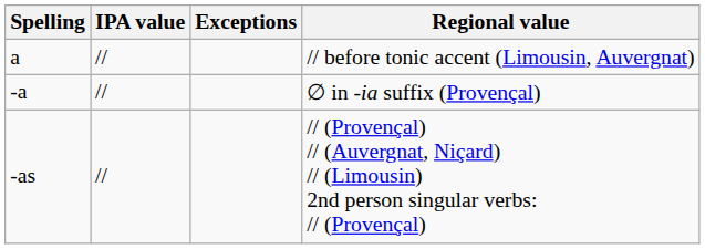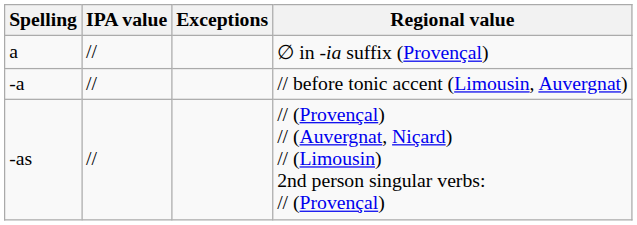 <table class=wikitable>
 <tr>
 <th colspan=2>Spelling</th>
 <th>IPA value</th>
 <th>Exceptions</th>
 <th>Regional value</th>
 </tr>
 <tr>
 <td colspan=2>a</td>
 <td>//</td>
 <td></td>
-<td>// before tonic accent (<a href='#'>Limousin</a>, <a href='#'>Auvergnat</a>)</td>
+<td>∅ in <em>-ia</em> suffix (<a href='#'>Provençal</a>)</td>
 </tr>
 <tr>
 <td colspan=2>-a</td>
 <td>//</td>
 <td></td>
-<td>∅ in <em>-ia</em> suffix (<a href='#'>Provençal</a>)</td>
+<td>// before tonic accent (<a href='#'>Limousin</a>, <a href='#'>Auvergnat</a>)</td>
 </tr>
 <tr>
 <td colspan=2>-as</td>
 <td>//</td>
 <td></td>
 <td>// (<a href='#'>Provençal</a>)<br>// (<a href='#'>Auvergnat</a>, <a href='#'>Niçard</a>)<br>// (<a href='#'>Limousin</a>)<br>2nd person singular verbs:<br>// (<a href='#'>Provençal</a>)</td>
 </tr>
 </table>
